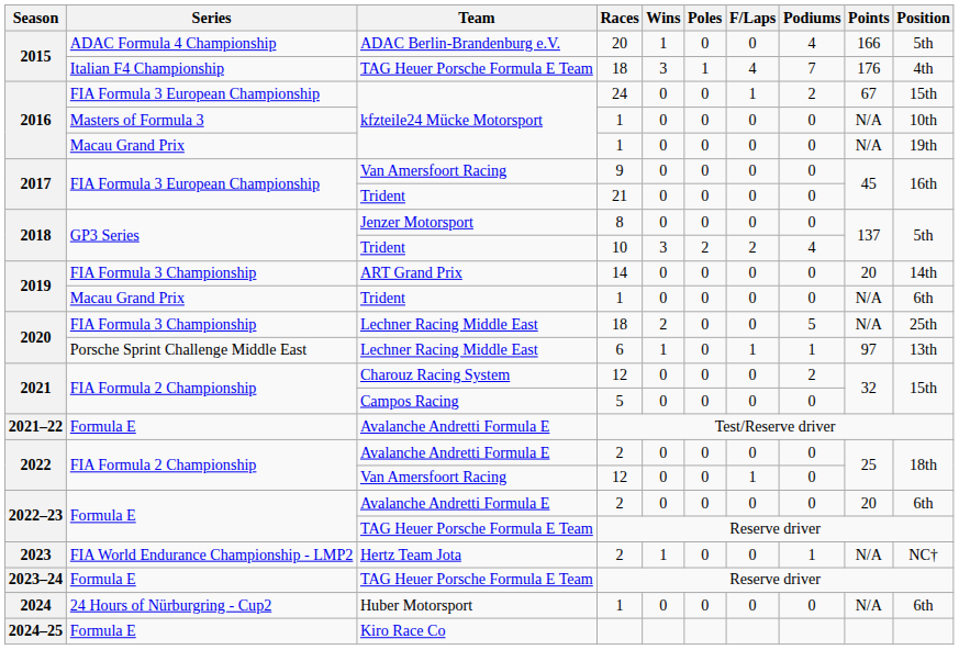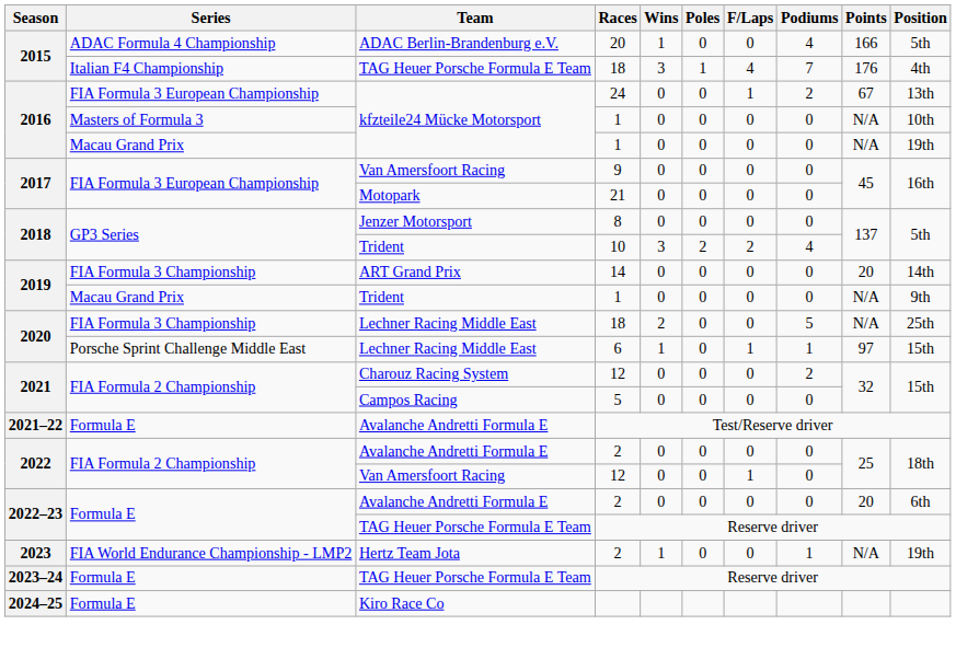 <table class="wikitable" style="font-size: 90%; text-align:center">
 <tr>
 <th>Season</th>
 <th>Series</th>
 <th>Team</th>
 <th>Races</th>
 <th>Wins</th>
 <th>Poles</th>
 <th>F/Laps</th>
 <th>Podiums</th>
 <th>Points</th>
 <th>Position</th>
 </tr>
 <tr>
 <th rowspan=2>2015</th>
 <td align=left><a href='#'>ADAC Formula 4 Championship</a></td>
 <td align=left><a href='#'>ADAC Berlin-Brandenburg e.V.</a></td>
 <td>20</td>
 <td>1</td>
 <td>0</td>
 <td>0</td>
 <td>4</td>
 <td>166</td>
 <td>5th</td>
 </tr>
 <tr>
 <td align=left><a href='#'>Italian F4 Championship</a></td>
 <td align="left"><a href='#'>TAG Heuer Porsche Formula E Team</a></td>
 <td>18</td>
 <td>3</td>
 <td>1</td>
 <td>4</td>
 <td>7</td>
 <td>176</td>
 <td>4th</td>
 </tr>
 <tr>
 <th rowspan=3>2016</th>
 <td align=left><a href='#'>FIA Formula 3 European Championship</a></td>
 <td align=left rowspan=3><a href='#'>kfzteile24 Mücke Motorsport</a></td>
 <td>24</td>
 <td>0</td>
 <td>0</td>
 <td>1</td>
 <td>2</td>
 <td>67</td>
-<td>15th</td>
+<td>13th</td>
 </tr>
 <tr>
 <td align=left><a href='#'>Masters of Formula 3</a></td>
 <td>1</td>
 <td>0</td>
 <td>0</td>
 <td>0</td>
 <td>0</td>
 <td>N/A</td>
 <td>10th</td>
 </tr>
 <tr>
 <td align=left><a href='#'>Macau Grand Prix</a></td>
 <td>1</td>
 <td>0</td>
 <td>0</td>
 <td>0</td>
 <td>0</td>
 <td>N/A</td>
 <td>19th</td>
 </tr>
 <tr>
 <th rowspan=2>2017</th>
 <td rowspan=2 align=left><a href='#'>FIA Formula 3 European Championship</a></td>
 <td align=left><a href='#'>Van Amersfoort Racing</a></td>
 <td>9</td>
 <td>0</td>
 <td>0</td>
 <td>0</td>
 <td>0</td>
 <td rowspan=2>45</td>
 <td rowspan=2>16th</td>
 </tr>
 <tr>
-<td align=left><a href='#'>Trident</a></td>
+<td align=left><a href='#'>Motopark</a></td>
 <td>21</td>
 <td>0</td>
 <td>0</td>
 <td>0</td>
 <td>0</td>
 </tr>
 <tr>
 <th rowspan=2>2018</th>
 <td align=left rowspan=2><a href='#'>GP3 Series</a></td>
 <td align=left><a href='#'>Jenzer Motorsport</a></td>
 <td>8</td>
 <td>0</td>
 <td>0</td>
 <td>0</td>
 <td>0</td>
 <td rowspan=2>137</td>
 <td rowspan=2>5th</td>
 </tr>
 <tr>
 <td align=left><a href='#'>Trident</a></td>
 <td>10</td>
 <td>3</td>
 <td>2</td>
 <td>2</td>
 <td>4</td>
 </tr>
 <tr>
 <th rowspan=2>2019</th>
 <td align=left><a href='#'>FIA Formula 3 Championship</a></td>
 <td align=left><a href='#'>ART Grand Prix</a></td>
 <td>14</td>
 <td>0</td>
 <td>0</td>
 <td>0</td>
 <td>0</td>
 <td>20</td>
 <td>14th</td>
 </tr>
 <tr>
 <td align=left><a href='#'>Macau Grand Prix</a></td>
 <td align=left><a href='#'>Trident</a></td>
 <td>1</td>
 <td>0</td>
 <td>0</td>
 <td>0</td>
 <td>0</td>
 <td>N/A</td>
-<td>6th</td>
+<td>9th</td>
 </tr>
 <tr>
 <th rowspan=2>2020</th>
 <td align=left><a href='#'>FIA Formula 3 Championship</a></td>
 <td align=left><a href='#'>Lechner Racing Middle East</a></td>
 <td>18</td>
 <td>2</td>
 <td>0</td>
 <td>0</td>
 <td>5</td>
 <td>N/A</td>
 <td>25th</td>
 </tr>
 <tr>
 <td align=left>Porsche Sprint Challenge Middle East</td>
 <td align=left><a href='#'>Lechner Racing Middle East</a></td>
 <td>6</td>
 <td>1</td>
 <td>0</td>
 <td>1</td>
 <td>1</td>
 <td>97</td>
-<td>13th</td>
+<td>15th</td>
 </tr>
 <tr>
 <th rowspan=2>2021</th>
 <td rowspan=2 align=left><a href='#'>FIA Formula 2 Championship</a></td>
 <td align=left><a href='#'>Charouz Racing System</a></td>
 <td>12</td>
 <td>0</td>
 <td>0</td>
 <td>0</td>
 <td>2</td>
 <td rowspan=2>32</td>
 <td rowspan=2>15th</td>
 </tr>
 <tr>
 <td align=left><a href='#'>Campos Racing</a></td>
 <td>5</td>
 <td>0</td>
 <td>0</td>
 <td>0</td>
 <td>0</td>
 </tr>
 <tr>
 <th>2021–22</th>
 <td align=left><a href='#'>Formula E</a></td>
 <td align=left><a href='#'>Avalanche Andretti Formula E</a></td>
 <td colspan="7">Test/Reserve driver</td>
 </tr>
 <tr>
 <th rowspan="2">2022</th>
 <td rowspan="2" align="left"><a href='#'>FIA Formula 2 Championship</a></td>
 <td align="left"><a href='#'>Avalanche Andretti Formula E</a></td>
 <td>2</td>
 <td>0</td>
 <td>0</td>
 <td>0</td>
 <td>0</td>
 <td rowspan="2">25</td>
 <td rowspan="2">18th</td>
 </tr>
 <tr>
 <td align=left><a href='#'>Van Amersfoort Racing</a></td>
 <td>12</td>
 <td>0</td>
 <td>0</td>
 <td>1</td>
 <td>0</td>
 </tr>
 <tr>
 <th rowspan="2">2022–23</th>
 <td align="left" rowspan="2"><a href='#'>Formula E</a></td>
 <td align="left"><a href='#'>Avalanche Andretti Formula E</a></td>
 <td>2</td>
 <td>0</td>
 <td>0</td>
 <td>0</td>
 <td>0</td>
 <td>20</td>
 <td>6th</td>
 </tr>
 <tr>
 <td align="left"><a href='#'>TAG Heuer Porsche Formula E Team</a></td>
 <td colspan="7">Reserve driver</td>
 </tr>
 <tr>
 <th>2023</th>
 <td align="left"><a href='#'>FIA World Endurance Championship - LMP2</a></td>
 <td align="left"><a href='#'>Hertz Team Jota</a></td>
 <td>2</td>
 <td>1</td>
 <td>0</td>
 <td>0</td>
 <td>1</td>
 <td>N/A</td>
-<td>NC†</td>
+<td>19th</td>
 </tr>
 <tr>
 <th>2023–24</th>
 <td align="left"><a href='#'>Formula E</a></td>
 <td align="left"><a href='#'>TAG Heuer Porsche Formula E Team</a></td>
 <td colspan="7">Reserve driver</td>
-</tr>
-<tr>
-<th>2024</th>
-<td align=left><a href='#'>24 Hours of Nürburgring - Cup2</a></td>
-<td align=left>Huber Motorsport</td>
-<td>1</td>
-<td>0</td>
-<td>0</td>
-<td>0</td>
-<td>0</td>
-<td>N/A</td>
-<td>6th</td>
 </tr>
 <tr>
 <th>2024–25</th>
 <td align=left><a href='#'>Formula E</a></td>
 <td align=left><a href='#'>Kiro Race Co</a></td>
 <td></td>
 <td></td>
 <td></td>
 <td></td>
 <td></td>
 <td></td>
 <td></td>
 </tr>
 </table>
